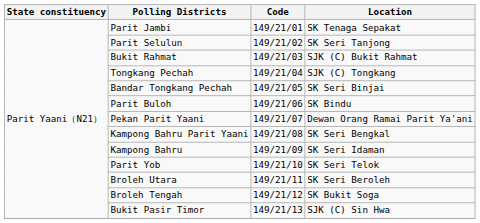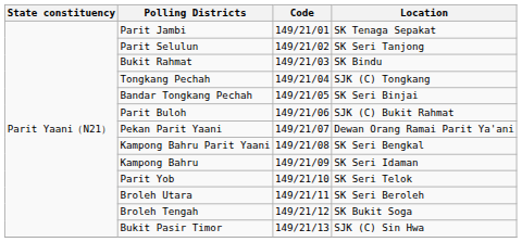 <table class="wikitable sortable mw-collapsible" style="white-space:nowrap;font-size:85%">
 <tr>
 <th>State constituency</th>
 <th>Polling Districts</th>
 <th>Code</th>
 <th>Location</th>
 </tr>
 <tr>
 <td rowspan="13">Parit Yaani（N21）</td>
 <td>Parit Jambi</td>
 <td>149/21/01</td>
 <td>SK Tenaga Sepakat</td>
 </tr>
 <tr>
 <td>Parit Selulun</td>
 <td>149/21/02</td>
 <td>SK Seri Tanjong</td>
 </tr>
 <tr>
 <td>Bukit Rahmat</td>
 <td>149/21/03</td>
-<td>SJK (C) Bukit Rahmat</td>
+<td>SK Bindu</td>
 </tr>
 <tr>
 <td>Tongkang Pechah</td>
 <td>149/21/04</td>
 <td>SJK (C) Tongkang</td>
 </tr>
 <tr>
 <td>Bandar Tongkang Pechah</td>
 <td>149/21/05</td>
 <td>SK Seri Binjai</td>
 </tr>
 <tr>
 <td>Parit Buloh</td>
 <td>149/21/06</td>
-<td>SK Bindu</td>
+<td>SJK (C) Bukit Rahmat</td>
 </tr>
 <tr>
 <td>Pekan Parit Yaani</td>
 <td>149/21/07</td>
 <td>Dewan Orang Ramai Parit Ya'ani</td>
 </tr>
 <tr>
 <td>Kampong Bahru Parit Yaani</td>
 <td>149/21/08</td>
 <td>SK Seri Bengkal</td>
 </tr>
 <tr>
 <td>Kampong Bahru</td>
 <td>149/21/09</td>
 <td>SK Seri Idaman</td>
 </tr>
 <tr>
 <td>Parit Yob</td>
 <td>149/21/10</td>
 <td>SK Seri Telok</td>
 </tr>
 <tr>
 <td>Broleh Utara</td>
 <td>149/21/11</td>
 <td>SK Seri Beroleh</td>
 </tr>
 <tr>
 <td>Broleh Tengah</td>
 <td>149/21/12</td>
 <td>SK Bukit Soga</td>
 </tr>
 <tr>
 <td>Bukit Pasir Timor</td>
 <td>149/21/13</td>
 <td>SJK (C) Sin Hwa</td>
 </tr>
 <tr>
 </tr>
 </table>
